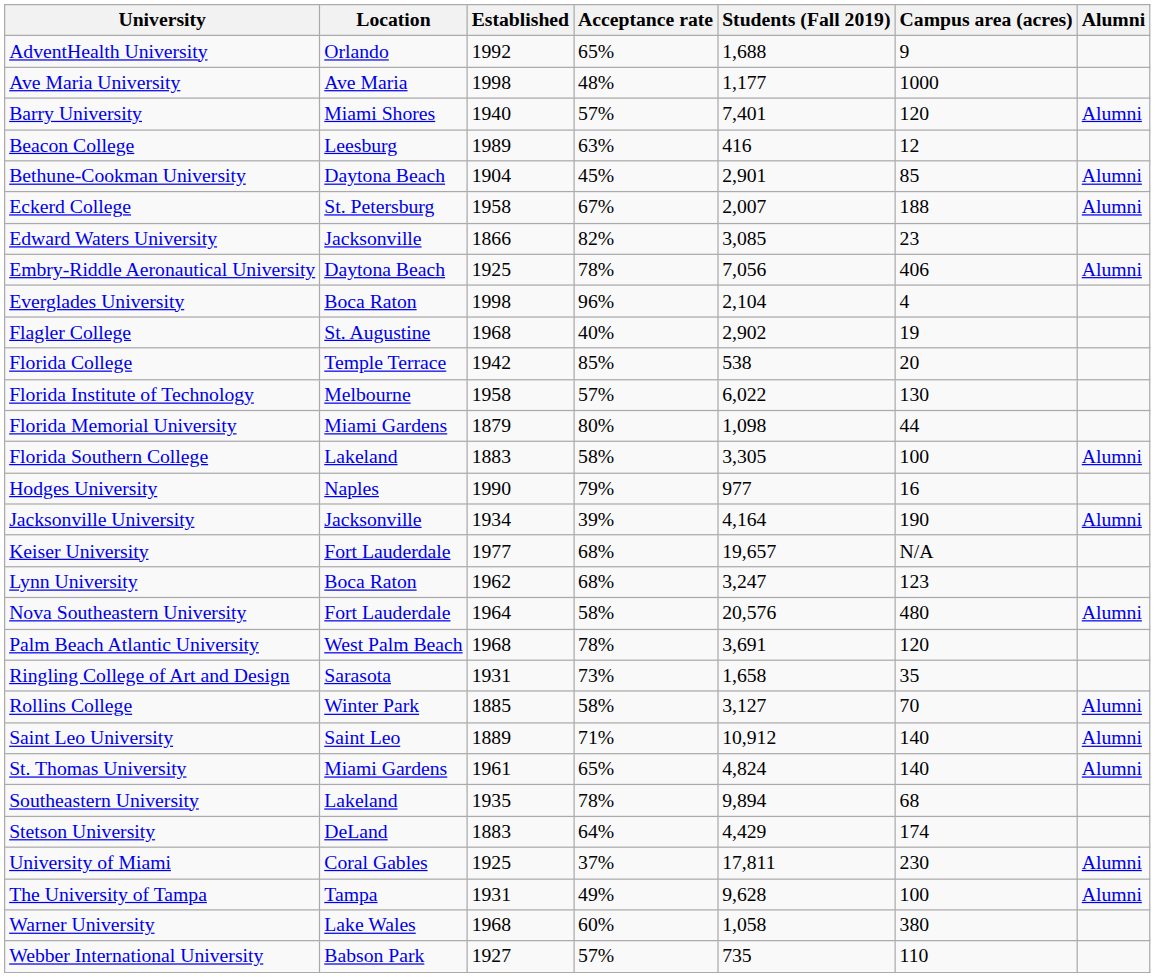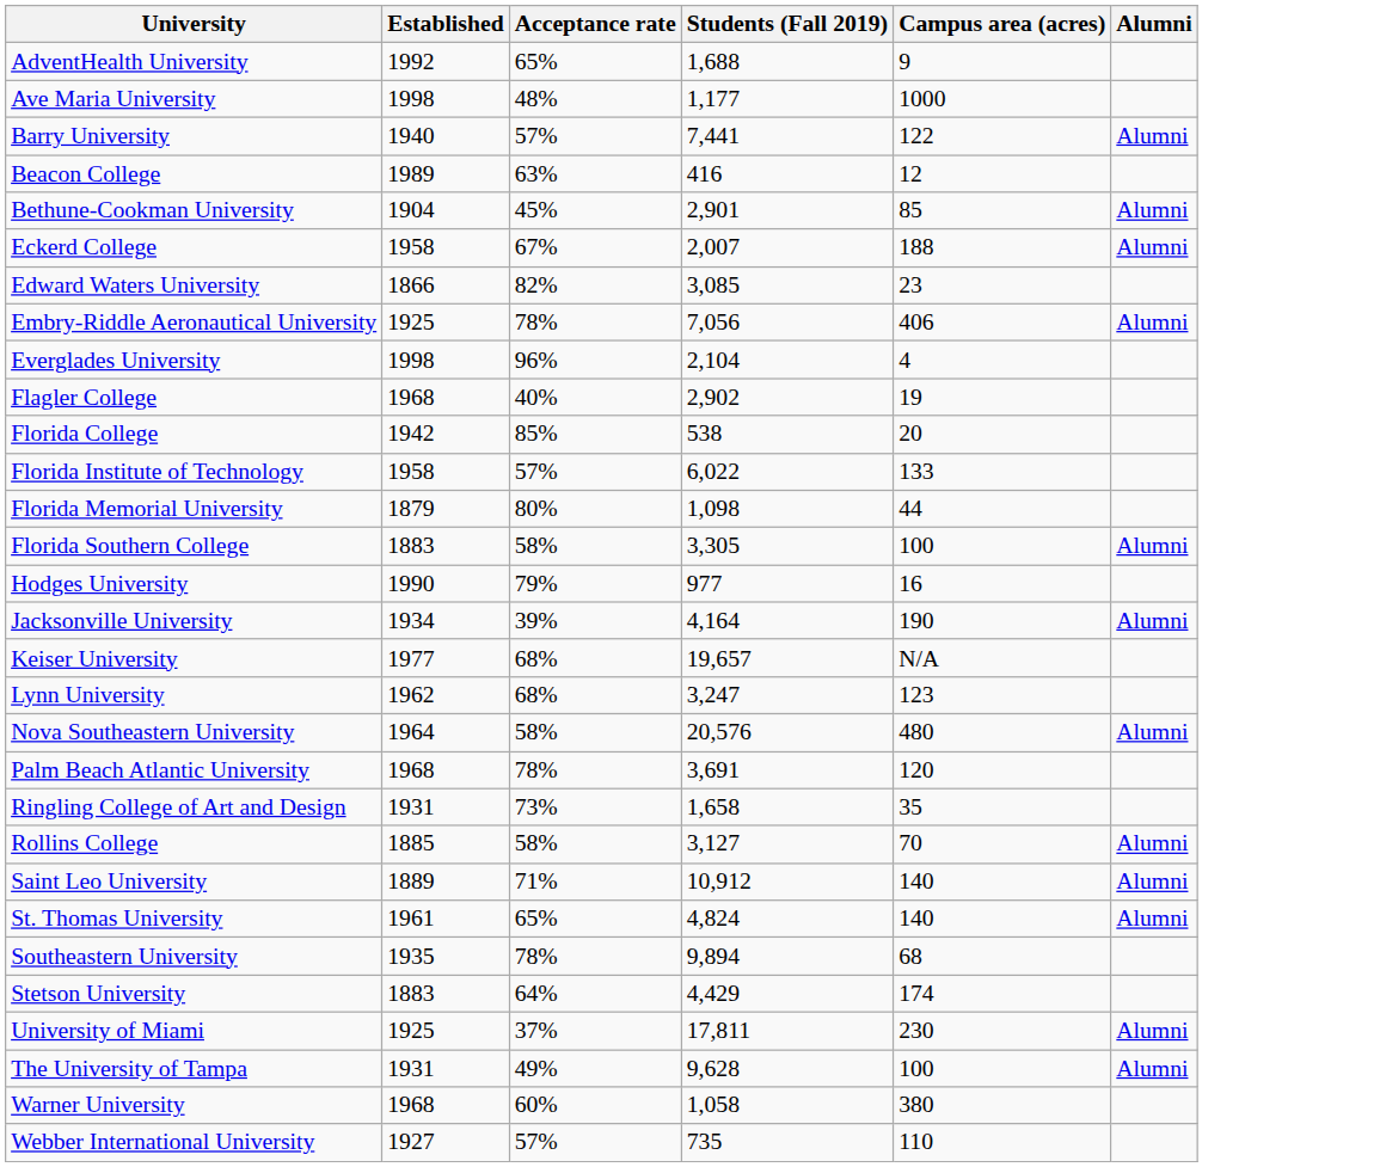 <table class="wikitable sortable">
 <tr>
 <th>University</th>
-<th>Location</th>
 <th>Established</th>
 <th>Acceptance rate</th>
 <th>Students (Fall 2019)</th>
 <th>Campus area (acres)</th>
 <th>Alumni</th>
 </tr>
 <tr>
 <td><a href='#'>AdventHealth University</a></td>
-<td><a href='#'>Orlando</a></td>
 <td>1992</td>
 <td>65%</td>
 <td>1,688</td>
 <td>9</td>
 <td></td>
 </tr>
 <tr>
 <td><a href='#'>Ave Maria University</a></td>
-<td><a href='#'>Ave Maria</a></td>
 <td>1998</td>
 <td>48%</td>
 <td>1,177</td>
 <td>1000</td>
 <td></td>
 </tr>
 <tr>
 <td><a href='#'>Barry University</a></td>
-<td><a href='#'>Miami Shores</a></td>
 <td>1940</td>
 <td>57%</td>
-<td>7,401</td>
-<td>120</td>
+<td>7,441</td>
+<td>122</td>
 <td><a href='#'>Alumni</a></td>
 </tr>
 <tr>
 <td><a href='#'>Beacon College</a></td>
-<td><a href='#'>Leesburg</a></td>
 <td>1989</td>
 <td>63%</td>
 <td>416</td>
 <td>12</td>
 <td></td>
 </tr>
 <tr>
 <td><a href='#'>Bethune-Cookman University</a></td>
-<td><a href='#'>Daytona Beach</a></td>
 <td>1904</td>
 <td>45%</td>
 <td>2,901</td>
 <td>85</td>
 <td><a href='#'>Alumni</a></td>
 </tr>
 <tr>
 <td><a href='#'>Eckerd College</a></td>
-<td><a href='#'>St. Petersburg</a></td>
 <td>1958</td>
 <td>67%</td>
 <td>2,007</td>
 <td>188</td>
 <td><a href='#'>Alumni</a></td>
 </tr>
 <tr>
 <td><a href='#'>Edward Waters University</a></td>
-<td><a href='#'>Jacksonville</a></td>
 <td>1866</td>
 <td>82%</td>
 <td>3,085</td>
 <td>23</td>
 <td></td>
 </tr>
 <tr>
 <td><a href='#'>Embry-Riddle Aeronautical University</a></td>
-<td><a href='#'>Daytona Beach</a></td>
 <td>1925</td>
 <td>78%</td>
 <td>7,056</td>
 <td>406</td>
 <td><a href='#'>Alumni</a></td>
 </tr>
 <tr>
 <td><a href='#'>Everglades University</a></td>
-<td><a href='#'>Boca Raton</a></td>
 <td>1998</td>
 <td>96%</td>
 <td>2,104</td>
 <td>4</td>
 <td></td>
 </tr>
 <tr>
 <td><a href='#'>Flagler College</a></td>
-<td><a href='#'>St. Augustine</a></td>
 <td>1968</td>
 <td>40%</td>
 <td>2,902</td>
 <td>19</td>
 <td></td>
 </tr>
 <tr>
 <td><a href='#'>Florida College</a></td>
-<td><a href='#'>Temple Terrace</a></td>
 <td>1942</td>
 <td>85%</td>
 <td>538</td>
 <td>20</td>
 <td></td>
 </tr>
 <tr>
 <td><a href='#'>Florida Institute of Technology</a></td>
-<td><a href='#'>Melbourne</a></td>
 <td>1958</td>
 <td>57%</td>
 <td>6,022</td>
-<td>130</td>
+<td>133</td>
 <td></td>
 </tr>
 <tr>
 <td><a href='#'>Florida Memorial University</a></td>
-<td><a href='#'>Miami Gardens</a></td>
 <td>1879</td>
 <td>80%</td>
 <td>1,098</td>
 <td>44</td>
 <td></td>
 </tr>
 <tr>
 <td><a href='#'>Florida Southern College</a></td>
-<td><a href='#'>Lakeland</a></td>
 <td>1883</td>
 <td>58%</td>
 <td>3,305</td>
 <td>100</td>
 <td><a href='#'>Alumni</a></td>
 </tr>
 <tr>
 <td><a href='#'>Hodges University</a></td>
-<td><a href='#'>Naples</a></td>
 <td>1990</td>
 <td>79%</td>
 <td>977</td>
 <td>16</td>
 <td></td>
 </tr>
 <tr>
 <td><a href='#'>Jacksonville University</a></td>
-<td><a href='#'>Jacksonville</a></td>
 <td>1934</td>
 <td>39%</td>
 <td>4,164</td>
 <td>190</td>
 <td><a href='#'>Alumni</a></td>
 </tr>
 <tr>
 <td><a href='#'>Keiser University</a></td>
-<td><a href='#'>Fort Lauderdale</a></td>
 <td>1977</td>
 <td>68%</td>
 <td>19,657</td>
 <td>N/A</td>
 <td></td>
 </tr>
 <tr>
 <td><a href='#'>Lynn University</a></td>
-<td><a href='#'>Boca Raton</a></td>
 <td>1962</td>
 <td>68%</td>
 <td>3,247</td>
 <td>123</td>
 <td></td>
 </tr>
 <tr>
 <td><a href='#'>Nova Southeastern University</a></td>
-<td><a href='#'>Fort Lauderdale</a></td>
 <td>1964</td>
 <td>58%</td>
 <td>20,576</td>
 <td>480</td>
 <td><a href='#'>Alumni</a></td>
 </tr>
 <tr>
 <td><a href='#'>Palm Beach Atlantic University</a></td>
-<td><a href='#'>West Palm Beach</a></td>
 <td>1968</td>
 <td>78%</td>
 <td>3,691</td>
 <td>120</td>
 <td></td>
 </tr>
 <tr>
 <td><a href='#'>Ringling College of Art and Design</a></td>
-<td><a href='#'>Sarasota</a></td>
 <td>1931</td>
 <td>73%</td>
 <td>1,658</td>
 <td>35</td>
 <td></td>
 </tr>
 <tr>
 <td><a href='#'>Rollins College</a></td>
-<td><a href='#'>Winter Park</a></td>
 <td>1885</td>
 <td>58%</td>
 <td>3,127</td>
 <td>70</td>
 <td><a href='#'>Alumni</a></td>
 </tr>
 <tr>
 <td><a href='#'>Saint Leo University</a></td>
-<td><a href='#'>Saint Leo</a></td>
 <td>1889</td>
 <td>71%</td>
 <td>10,912</td>
 <td>140</td>
 <td><a href='#'>Alumni</a></td>
 </tr>
 <tr>
 <td><a href='#'>St. Thomas University</a></td>
-<td><a href='#'>Miami Gardens</a></td>
 <td>1961</td>
 <td>65%</td>
 <td>4,824</td>
 <td>140</td>
 <td><a href='#'>Alumni</a></td>
 </tr>
 <tr>
 <td><a href='#'>Southeastern University</a></td>
-<td><a href='#'>Lakeland</a></td>
 <td>1935</td>
 <td>78%</td>
 <td>9,894</td>
 <td>68</td>
 <td></td>
 </tr>
 <tr>
 <td><a href='#'>Stetson University</a></td>
-<td><a href='#'>DeLand</a></td>
 <td>1883</td>
 <td>64%</td>
 <td>4,429</td>
 <td>174</td>
 <td></td>
 </tr>
 <tr>
 <td><a href='#'>University of Miami</a></td>
-<td><a href='#'>Coral Gables</a></td>
 <td>1925</td>
 <td>37%</td>
 <td>17,811</td>
 <td>230</td>
 <td><a href='#'>Alumni</a></td>
 </tr>
 <tr>
 <td><a href='#'>The University of Tampa</a></td>
-<td><a href='#'>Tampa</a></td>
 <td>1931</td>
 <td>49%</td>
 <td>9,628</td>
 <td>100</td>
 <td><a href='#'>Alumni</a></td>
 </tr>
 <tr>
 <td><a href='#'>Warner University</a></td>
-<td><a href='#'>Lake Wales</a></td>
 <td>1968</td>
 <td>60%</td>
 <td>1,058</td>
 <td>380</td>
 <td></td>
 </tr>
 <tr>
 <td><a href='#'>Webber International University</a></td>
-<td><a href='#'>Babson Park</a></td>
 <td>1927</td>
 <td>57%</td>
 <td>735</td>
 <td>110</td>
 <td></td>
 </tr>
 </table>
